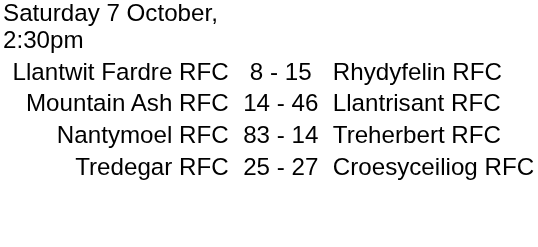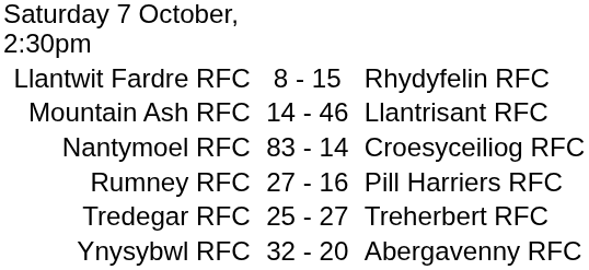 <table style="width:70%;" cellspacing="1">
 <tr>
 <th width=35%></th>
 <th width=15%></th>
 <th></th>
 </tr>
 <tr>
 <td>Saturday 7 October, 2:30pm</td>
 </tr>
 <tr>
 <td align=right>Llantwit Fardre RFC</td>
 <td align=center>8 - 15</td>
 <td>Rhydyfelin RFC</td>
 </tr>
 <tr>
 <td align=right>Mountain Ash RFC</td>
 <td align=center>14 - 46</td>
 <td>Llantrisant RFC</td>
 </tr>
 <tr>
 <td align=right>Nantymoel RFC</td>
 <td align=center>83 - 14</td>
-<td>Treherbert RFC</td>
+<td>Croesyceiliog RFC</td>
+</tr>
+<tr>
+<td align=right>Rumney RFC</td>
+<td align=center>27 - 16</td>
+<td>Pill Harriers RFC</td>
 </tr>
 <tr>
 <td align=right>Tredegar RFC</td>
 <td align=center>25 - 27</td>
-<td>Croesyceiliog RFC</td>
+<td>Treherbert RFC</td>
+</tr>
+<tr>
+<td align=right>Ynysybwl RFC</td>
+<td align=center>32 - 20</td>
+<td>Abergavenny RFC</td>
 </tr>
 </table>
